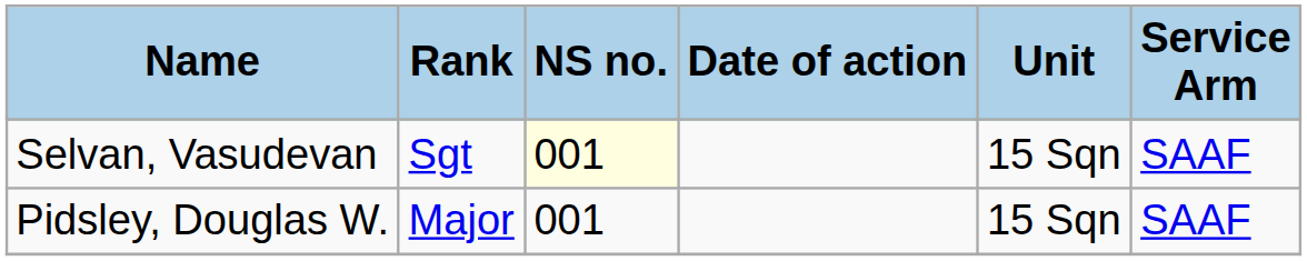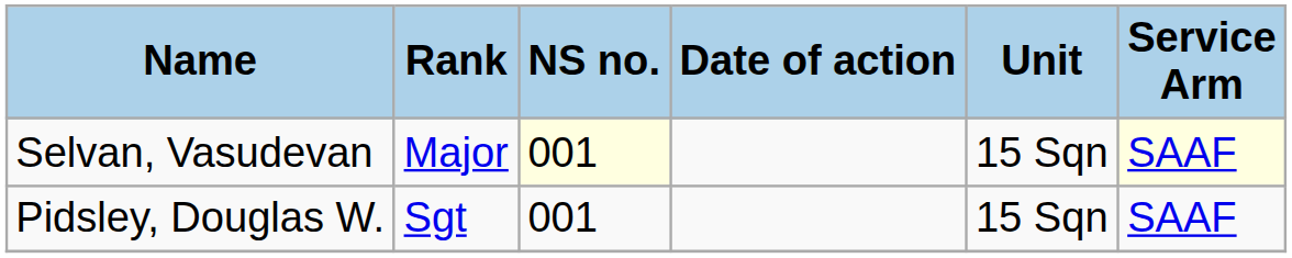 <table class="wikitable sortable" style="margin:0.5em auto; font-size:100%;">
 <tr>
 <th scope="row"; style="background-color: #ACD1E9;">Name</th>
 <th scope="row"; style="background-color: #ACD1E9;">Rank</th>
 <th scope="row"; style="background-color: #ACD1E9;">NS no.</th>
 <th scope="row"; style="background-color: #ACD1E9;">Date of action</th>
 <th scope="row"; style="background-color: #ACD1E9;">Unit</th>
 <th scope="row"; style="background-color: #ACD1E9;">Service<br>Arm</th>
 </tr>
 <tr>
 <td>Selvan, Vasudevan </td>
-<td data-sort-value="15"><a href='#'>Sgt</a></td>
+<td data-sort-value="15"><a href='#'>Major</a></td>
 <td style="background: lightyellow;">001</td>
 <td></td>
 <td>15 Sqn</td>
-<td><a href='#'>SAAF</a></td>
+<td style="background: lightyellow;"><a href='#'>SAAF</a></td>
 </tr>
 <tr>
 <td>Pidsley, Douglas W. </td>
-<td data-sort-value="15"><a href='#'>Major</a></td>
+<td data-sort-value="15"><a href='#'>Sgt</a></td>
 <td>001</td>
 <td></td>
 <td>15 Sqn</td>
 <td><a href='#'>SAAF</a></td>
 </tr>
 <tr |}>
 </tr>
 </table>
